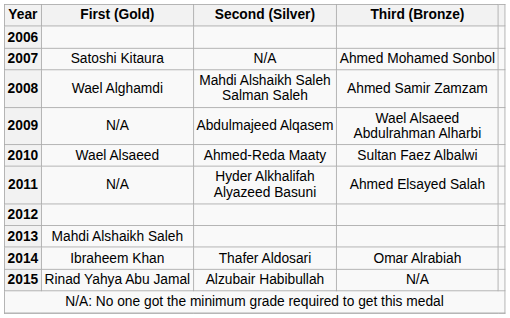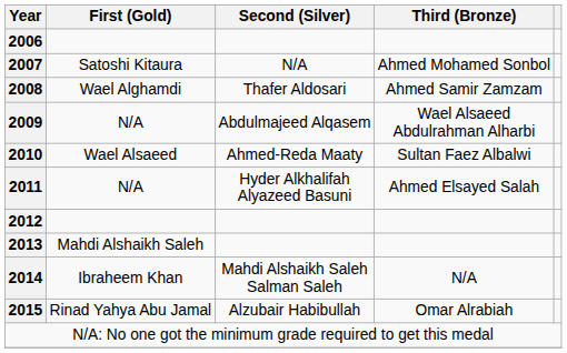 <table class="wikitable" style="text-align: center;">
 <tr>
 <th>Year</th>
 <th>First (Gold)</th>
 <th>Second (Silver)</th>
 <th>Third (Bronze)</th>
 <th></th>
 </tr>
 <tr>
 <th>2006</th>
 <td></td>
 <td></td>
 <td></td>
 <td></td>
 </tr>
 <tr>
 <th>2007</th>
 <td>Satoshi Kitaura</td>
 <td>N/A</td>
 <td>Ahmed Mohamed Sonbol</td>
 <td></td>
 </tr>
 <tr>
 <th>2008</th>
 <td>Wael Alghamdi</td>
-<td>Mahdi Alshaikh Saleh<br>Salman Saleh</td>
+<td>Thafer Aldosari</td>
 <td>Ahmed Samir Zamzam</td>
 <td></td>
 </tr>
 <tr>
 <th>2009</th>
 <td>N/A</td>
 <td>Abdulmajeed Alqasem</td>
 <td>Wael Alsaeed<br>Abdulrahman Alharbi</td>
 <td></td>
 </tr>
 <tr>
 <th>2010</th>
 <td>Wael Alsaeed</td>
 <td>Ahmed-Reda Maaty</td>
 <td>Sultan Faez Albalwi</td>
 <td></td>
 </tr>
 <tr>
 <th>2011</th>
 <td>N/A</td>
 <td>Hyder Alkhalifah<br>Alyazeed Basuni</td>
 <td>Ahmed Elsayed Salah</td>
 <td></td>
 </tr>
 <tr>
 <th>2012</th>
 <td></td>
 <td></td>
 <td></td>
 <td></td>
 </tr>
 <tr>
 <th>2013</th>
 <td>Mahdi Alshaikh Saleh</td>
 <td></td>
 <td></td>
 <td></td>
 </tr>
 <tr>
 <th>2014</th>
 <td>Ibraheem Khan</td>
-<td>Thafer Aldosari</td>
-<td>Omar Alrabiah</td>
+<td>Mahdi Alshaikh Saleh<br>Salman Saleh</td>
+<td>N/A</td>
 <td></td>
 </tr>
 <tr>
 <th>2015</th>
 <td>Rinad Yahya Abu Jamal</td>
 <td>Alzubair Habibullah</td>
-<td>N/A</td>
+<td>Omar Alrabiah</td>
 <td></td>
 </tr>
 <tr>
 <td colspan="5" style="text-align: center;">N/A: No one got the minimum grade required to get this medal</td>
 </tr>
 <tr>
 </tr>
 </table>
